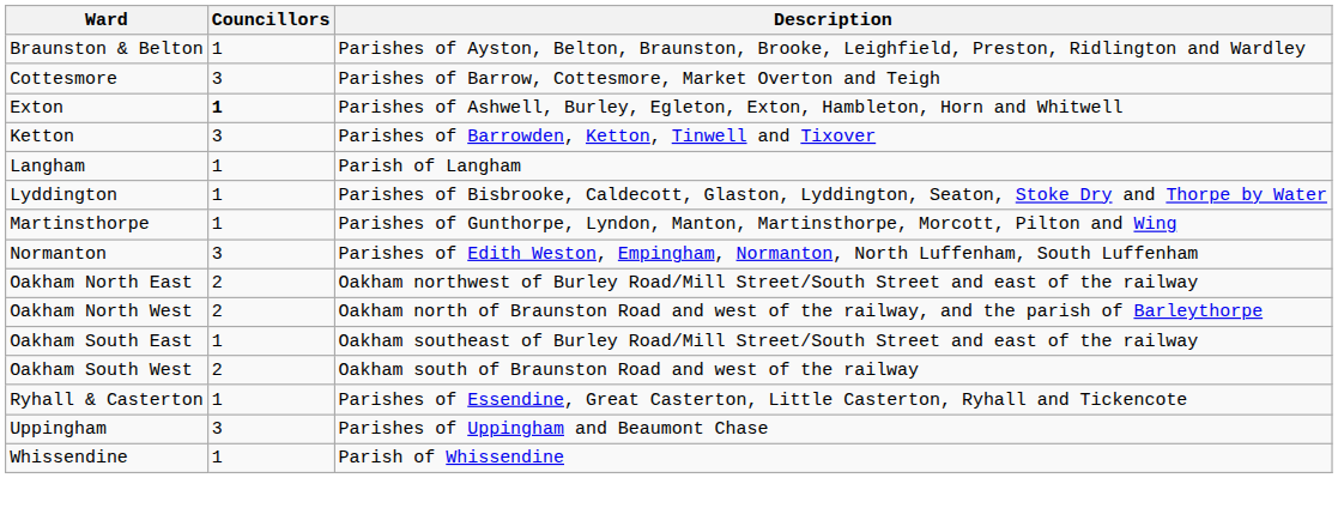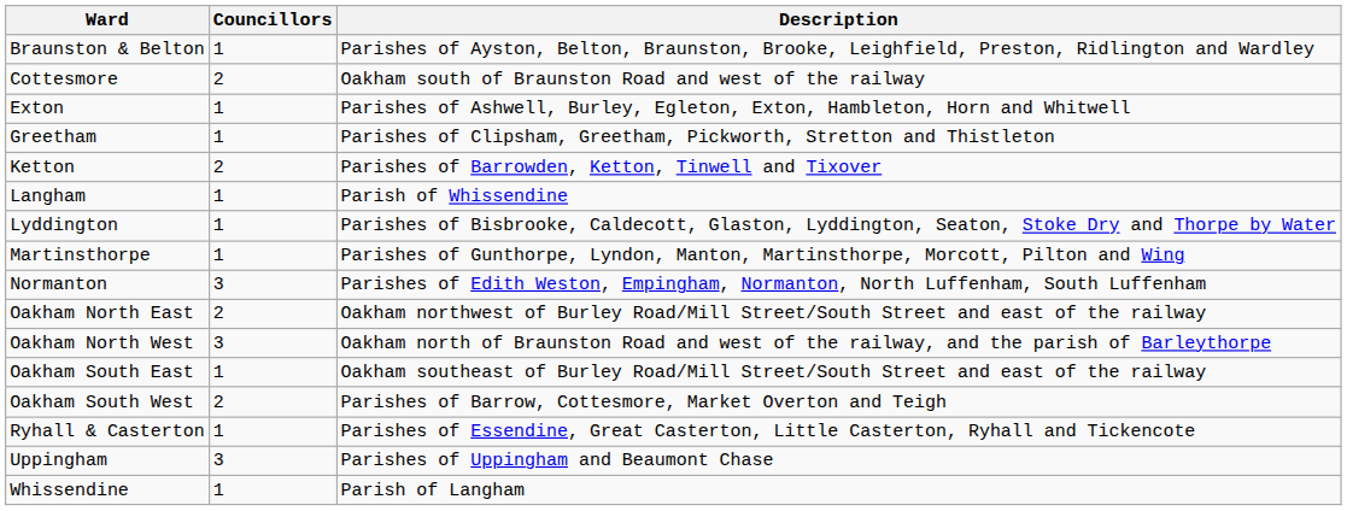 <table class="wikitable">
 <tr>
 <th>Ward</th>
 <th>Councillors</th>
 <th>Description</th>
 </tr>
 <tr>
 <td>Braunston & Belton</td>
 <td>1</td>
 <td>Parishes of Ayston, Belton, Braunston, Brooke, Leighfield, Preston, Ridlington and Wardley</td>
 </tr>
 <tr>
 <td>Cottesmore</td>
-<td>3</td>
-<td>Parishes of Barrow, Cottesmore, Market Overton and Teigh</td>
+<td>2</td>
+<td>Oakham south of Braunston Road and west of the railway</td>
 </tr>
 <tr>
 <td>Exton</td>
-<td><strong>1</strong></td>
+<td>1</td>
 <td>Parishes of Ashwell, Burley, Egleton, Exton, Hambleton, Horn and Whitwell</td>
 </tr>
 <tr>
+<td>Greetham</td>
+<td>1</td>
+<td>Parishes of Clipsham, Greetham, Pickworth, Stretton and Thistleton</td>
+</tr>
+<tr>
 <td>Ketton</td>
-<td>3</td>
+<td>2</td>
 <td>Parishes of <a href='#'>Barrowden</a>, <a href='#'>Ketton</a>, <a href='#'>Tinwell</a> and <a href='#'>Tixover</a></td>
 </tr>
 <tr>
 <td>Langham</td>
 <td>1</td>
-<td>Parish of Langham</td>
+<td>Parish of <a href='#'>Whissendine</a></td>
 </tr>
 <tr>
 <td>Lyddington</td>
 <td>1</td>
 <td>Parishes of Bisbrooke, Caldecott, Glaston, Lyddington, Seaton, <a href='#'>Stoke Dry</a> and <a href='#'>Thorpe by Water</a></td>
 </tr>
 <tr>
 <td>Martinsthorpe</td>
 <td>1</td>
 <td>Parishes of Gunthorpe, Lyndon, Manton, Martinsthorpe, Morcott, Pilton and <a href='#'>Wing</a></td>
 </tr>
 <tr>
 <td>Normanton</td>
 <td>3</td>
 <td>Parishes of <a href='#'>Edith Weston</a>, <a href='#'>Empingham</a>, <a href='#'>Normanton</a>, North Luffenham, South Luffenham</td>
 </tr>
 <tr>
 <td>Oakham North East</td>
 <td>2</td>
 <td>Oakham northwest of Burley Road/Mill Street/South Street and east of the railway</td>
 </tr>
 <tr>
 <td>Oakham North West</td>
-<td>2</td>
+<td>3</td>
 <td>Oakham north of Braunston Road and west of the railway, and the parish of <a href='#'>Barleythorpe</a></td>
 </tr>
 <tr>
 <td>Oakham South East</td>
 <td>1</td>
 <td>Oakham southeast of Burley Road/Mill Street/South Street and east of the railway</td>
 </tr>
 <tr>
 <td>Oakham South West</td>
 <td>2</td>
-<td>Oakham south of Braunston Road and west of the railway</td>
+<td>Parishes of Barrow, Cottesmore, Market Overton and Teigh</td>
 </tr>
 <tr>
 <td>Ryhall & Casterton</td>
 <td>1</td>
 <td>Parishes of <a href='#'>Essendine</a>, Great Casterton, Little Casterton, Ryhall and Tickencote</td>
 </tr>
 <tr>
 <td>Uppingham</td>
 <td>3</td>
 <td>Parishes of <a href='#'>Uppingham</a> and Beaumont Chase</td>
 </tr>
 <tr>
 <td>Whissendine</td>
 <td>1</td>
-<td>Parish of <a href='#'>Whissendine</a></td>
+<td>Parish of Langham</td>
 </tr>
 </table>
